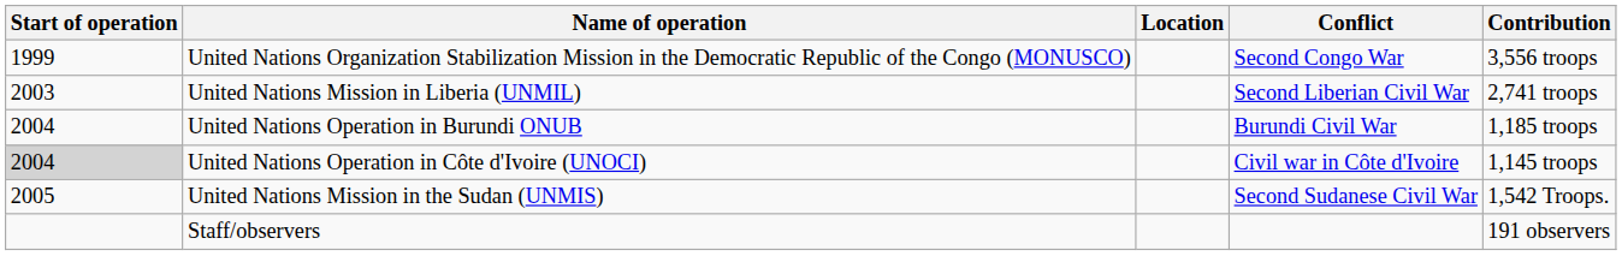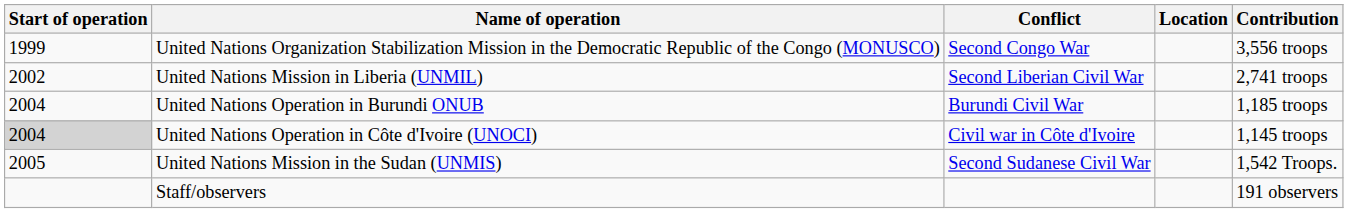 <table class="wikitable">
 <tr>
 <th scope="col">Start of operation</th>
 <th scope="col">Name of operation</th>
+<th scope="col">Conflict</th>
 <th scope="col">Location</th>
-<th scope="col">Conflict</th>
 <th scope="col">Contribution</th>
 </tr>
 <tr>
 <td>1999</td>
 <td>United Nations Organization Stabilization Mission in the Democratic Republic of the Congo (<a href='#'>MONUSCO</a>)</td>
+<td><a href='#'>Second Congo War</a></td>
 <td></td>
-<td><a href='#'>Second Congo War</a></td>
 <td>3,556 troops</td>
 </tr>
 <tr>
-<td>2003</td>
+<td>2002</td>
 <td>United Nations Mission in Liberia (<a href='#'>UNMIL</a>)</td>
+<td><a href='#'>Second Liberian Civil War</a></td>
 <td></td>
-<td><a href='#'>Second Liberian Civil War</a></td>
 <td>2,741 troops</td>
 </tr>
 <tr>
 <td>2004</td>
 <td>United Nations Operation in Burundi <a href='#'>ONUB</a></td>
+<td><a href='#'>Burundi Civil War</a></td>
 <td></td>
-<td><a href='#'>Burundi Civil War</a></td>
 <td>1,185 troops</td>
 </tr>
 <tr>
 <td style="background: lightgrey;">2004</td>
 <td>United Nations Operation in Côte d'Ivoire (<a href='#'>UNOCI</a>)</td>
+<td><a href='#'>Civil war in Côte d'Ivoire</a></td>
 <td></td>
-<td><a href='#'>Civil war in Côte d'Ivoire</a></td>
 <td>1,145 troops</td>
 </tr>
 <tr>
 <td>2005</td>
 <td>United Nations Mission in the Sudan (<a href='#'>UNMIS</a>)</td>
+<td><a href='#'>Second Sudanese Civil War</a></td>
 <td></td>
-<td><a href='#'>Second Sudanese Civil War</a></td>
 <td>1,542 Troops.</td>
 </tr>
 <tr>
 <td></td>
 <td>Staff/observers</td>
 <td></td>
 <td></td>
 <td>191 observers</td>
 </tr>
 </table>
